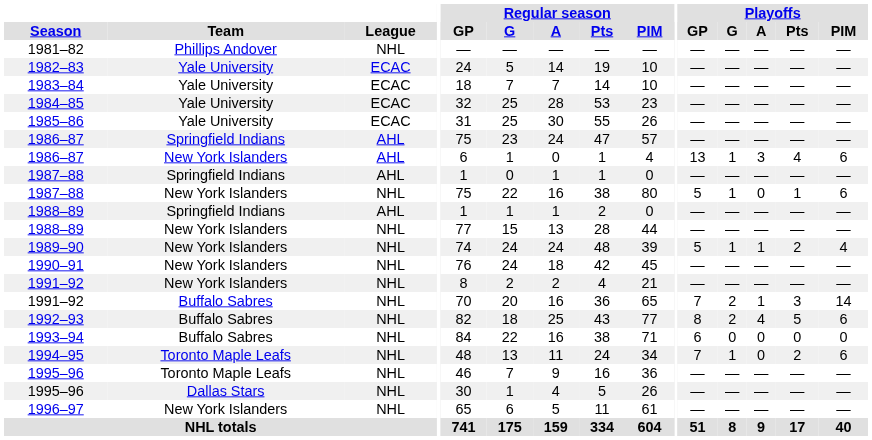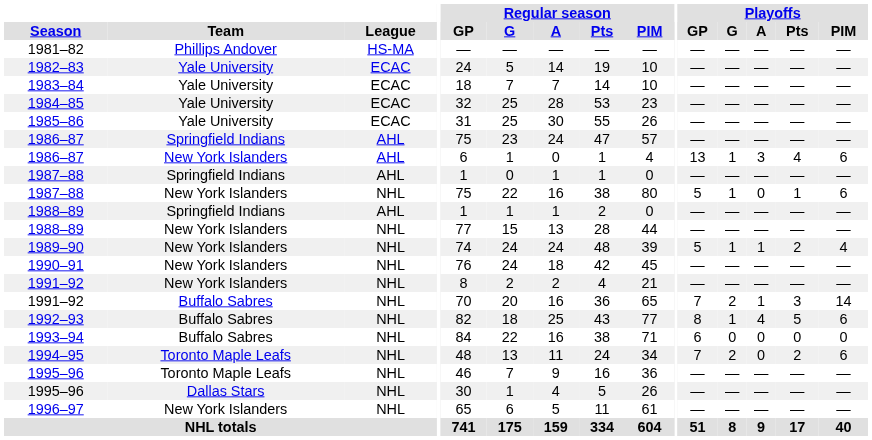 <table border="0" cellpadding="1" cellspacing="0" style="text-align:center; width:60em">
 <tr bgcolor="#e0e0e0">
 <th colspan="3" bgcolor="#ffffff"></th>
 <th rowspan="100" bgcolor="#ffffff"></th>
 <th colspan="5"><a href='#'>Regular season</a></th>
 <th rowspan="100" bgcolor="#ffffff"></th>
 <th colspan="5"><a href='#'>Playoffs</a></th>
 </tr>
 <tr bgcolor="#e0e0e0">
 <th><a href='#'>Season</a></th>
 <th>Team</th>
 <th>League</th>
 <th>GP</th>
 <th><a href='#'>G</a></th>
 <th><a href='#'>A</a></th>
 <th><a href='#'>Pts</a></th>
 <th><a href='#'>PIM</a></th>
 <th>GP</th>
 <th>G</th>
 <th>A</th>
 <th>Pts</th>
 <th>PIM</th>
 </tr>
 <tr>
 <td>1981–82</td>
 <td><a href='#'>Phillips Andover</a></td>
-<td>NHL</td>
+<td><a href='#'>HS-MA</a></td>
 <td>—</td>
 <td>—</td>
 <td>—</td>
 <td>—</td>
 <td>—</td>
 <td>—</td>
 <td>—</td>
 <td>—</td>
 <td>—</td>
 <td>—</td>
 </tr>
 <tr bgcolor="#f0f0f0">
 <td><a href='#'>1982–83</a></td>
 <td><a href='#'>Yale University</a></td>
 <td><a href='#'>ECAC</a></td>
 <td>24</td>
 <td>5</td>
 <td>14</td>
 <td>19</td>
 <td>10</td>
 <td>—</td>
 <td>—</td>
 <td>—</td>
 <td>—</td>
 <td>—</td>
 </tr>
 <tr>
 <td><a href='#'>1983–84</a></td>
 <td>Yale University</td>
 <td>ECAC</td>
 <td>18</td>
 <td>7</td>
 <td>7</td>
 <td>14</td>
 <td>10</td>
 <td>—</td>
 <td>—</td>
 <td>—</td>
 <td>—</td>
 <td>—</td>
 </tr>
 <tr bgcolor="#f0f0f0">
 <td><a href='#'>1984–85</a></td>
 <td>Yale University</td>
 <td>ECAC</td>
 <td>32</td>
 <td>25</td>
 <td>28</td>
 <td>53</td>
 <td>23</td>
 <td>—</td>
 <td>—</td>
 <td>—</td>
 <td>—</td>
 <td>—</td>
 </tr>
 <tr>
 </tr>
 <tr>
 <td><a href='#'>1985–86</a></td>
 <td>Yale University</td>
 <td>ECAC</td>
 <td>31</td>
 <td>25</td>
 <td>30</td>
 <td>55</td>
 <td>26</td>
 <td>—</td>
 <td>—</td>
 <td>—</td>
 <td>—</td>
 <td>—</td>
 </tr>
 <tr bgcolor="#f0f0f0">
 <td><a href='#'>1986–87</a></td>
 <td><a href='#'>Springfield Indians</a></td>
 <td><a href='#'>AHL</a></td>
 <td>75</td>
 <td>23</td>
 <td>24</td>
 <td>47</td>
 <td>57</td>
 <td>—</td>
 <td>—</td>
 <td>—</td>
 <td>—</td>
 <td>—</td>
 </tr>
 <tr>
 <td><a href='#'>1986–87</a></td>
 <td><a href='#'>New York Islanders</a></td>
 <td><a href='#'>AHL</a></td>
 <td>6</td>
 <td>1</td>
 <td>0</td>
 <td>1</td>
 <td>4</td>
 <td>13</td>
 <td>1</td>
 <td>3</td>
 <td>4</td>
 <td>6</td>
 </tr>
 <tr bgcolor="#f0f0f0">
 <td><a href='#'>1987–88</a></td>
 <td>Springfield Indians</td>
 <td>AHL</td>
 <td>1</td>
 <td>0</td>
 <td>1</td>
 <td>1</td>
 <td>0</td>
 <td>—</td>
 <td>—</td>
 <td>—</td>
 <td>—</td>
 <td>—</td>
 </tr>
 <tr>
 <td><a href='#'>1987–88</a></td>
 <td>New York Islanders</td>
 <td>NHL</td>
 <td>75</td>
 <td>22</td>
 <td>16</td>
 <td>38</td>
 <td>80</td>
 <td>5</td>
 <td>1</td>
 <td>0</td>
 <td>1</td>
 <td>6</td>
 </tr>
 <tr bgcolor="#f0f0f0">
 <td><a href='#'>1988–89</a></td>
 <td>Springfield Indians</td>
 <td>AHL</td>
 <td>1</td>
 <td>1</td>
 <td>1</td>
 <td>2</td>
 <td>0</td>
 <td>—</td>
 <td>—</td>
 <td>—</td>
 <td>—</td>
 <td>—</td>
 </tr>
 <tr>
 <td><a href='#'>1988–89</a></td>
 <td>New York Islanders</td>
 <td>NHL</td>
 <td>77</td>
 <td>15</td>
 <td>13</td>
 <td>28</td>
 <td>44</td>
 <td>—</td>
 <td>—</td>
 <td>—</td>
 <td>—</td>
 <td>—</td>
 </tr>
 <tr bgcolor="#f0f0f0">
 <td><a href='#'>1989–90</a></td>
 <td>New York Islanders</td>
 <td>NHL</td>
 <td>74</td>
 <td>24</td>
 <td>24</td>
 <td>48</td>
 <td>39</td>
 <td>5</td>
 <td>1</td>
 <td>1</td>
 <td>2</td>
 <td>4</td>
 </tr>
 <tr>
 <td><a href='#'>1990–91</a></td>
 <td>New York Islanders</td>
 <td>NHL</td>
 <td>76</td>
 <td>24</td>
 <td>18</td>
 <td>42</td>
 <td>45</td>
 <td>—</td>
 <td>—</td>
 <td>—</td>
 <td>—</td>
 <td>—</td>
 </tr>
 <tr bgcolor="#f0f0f0">
 <td><a href='#'>1991–92</a></td>
 <td>New York Islanders</td>
 <td>NHL</td>
 <td>8</td>
 <td>2</td>
 <td>2</td>
 <td>4</td>
 <td>21</td>
 <td>—</td>
 <td>—</td>
 <td>—</td>
 <td>—</td>
 <td>—</td>
 </tr>
 <tr>
 <td>1991–92</td>
 <td><a href='#'>Buffalo Sabres</a></td>
 <td>NHL</td>
 <td>70</td>
 <td>20</td>
 <td>16</td>
 <td>36</td>
 <td>65</td>
 <td>7</td>
 <td>2</td>
 <td>1</td>
 <td>3</td>
 <td>14</td>
 </tr>
 <tr bgcolor="#f0f0f0">
 <td><a href='#'>1992–93</a></td>
 <td>Buffalo Sabres</td>
 <td>NHL</td>
 <td>82</td>
 <td>18</td>
 <td>25</td>
 <td>43</td>
 <td>77</td>
 <td>8</td>
-<td>2</td>
+<td>1</td>
 <td>4</td>
 <td>5</td>
 <td>6</td>
 </tr>
 <tr>
 <td><a href='#'>1993–94</a></td>
 <td>Buffalo Sabres</td>
 <td>NHL</td>
 <td>84</td>
 <td>22</td>
 <td>16</td>
 <td>38</td>
 <td>71</td>
 <td>6</td>
 <td>0</td>
 <td>0</td>
 <td>0</td>
 <td>0</td>
 </tr>
 <tr bgcolor="#f0f0f0">
 <td><a href='#'>1994–95</a></td>
 <td><a href='#'>Toronto Maple Leafs</a></td>
 <td>NHL</td>
 <td>48</td>
 <td>13</td>
 <td>11</td>
 <td>24</td>
 <td>34</td>
 <td>7</td>
-<td>1</td>
+<td>2</td>
 <td>0</td>
 <td>2</td>
 <td>6</td>
 </tr>
 <tr>
 <td><a href='#'>1995–96</a></td>
 <td>Toronto Maple Leafs</td>
 <td>NHL</td>
 <td>46</td>
 <td>7</td>
 <td>9</td>
 <td>16</td>
 <td>36</td>
 <td>—</td>
 <td>—</td>
 <td>—</td>
 <td>—</td>
 <td>—</td>
 </tr>
 <tr bgcolor="#f0f0f0">
 <td>1995–96</td>
 <td><a href='#'>Dallas Stars</a></td>
 <td>NHL</td>
 <td>30</td>
 <td>1</td>
 <td>4</td>
 <td>5</td>
 <td>26</td>
 <td>—</td>
 <td>—</td>
 <td>—</td>
 <td>—</td>
 <td>—</td>
 </tr>
 <tr>
 <td><a href='#'>1996–97</a></td>
 <td>New York Islanders</td>
 <td>NHL</td>
 <td>65</td>
 <td>6</td>
 <td>5</td>
 <td>11</td>
 <td>61</td>
 <td>—</td>
 <td>—</td>
 <td>—</td>
 <td>—</td>
 <td>—</td>
 </tr>
 <tr bgcolor="#e0e0e0">
 <th colspan="3">NHL totals</th>
 <th>741</th>
 <th>175</th>
 <th>159</th>
 <th>334</th>
 <th>604</th>
 <th>51</th>
 <th>8</th>
 <th>9</th>
 <th>17</th>
 <th>40</th>
 </tr>
 </table>
